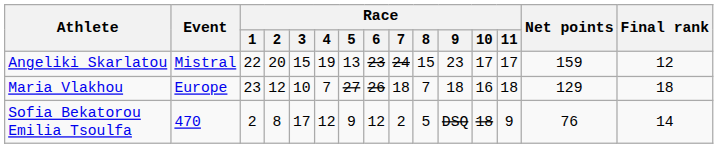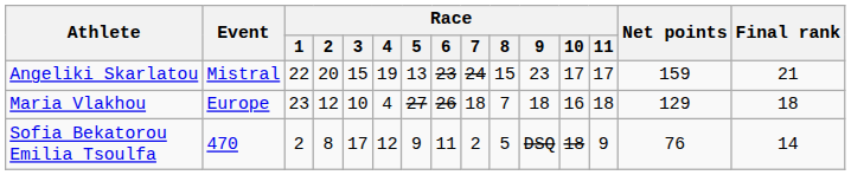 <table class="wikitable" style="font-size:90%">
 <tr>
 <th rowspan="2">Athlete</th>
 <th rowspan="2">Event</th>
 <th colspan=11>Race</th>
 <th rowspan=2>Net points</th>
 <th rowspan=2>Final rank</th>
 </tr>
 <tr style="font-size:95%">
 <th>1</th>
 <th>2</th>
 <th>3</th>
 <th>4</th>
 <th>5</th>
 <th>6</th>
 <th>7</th>
 <th>8</th>
 <th>9</th>
 <th>10</th>
 <th>11</th>
 </tr>
 <tr align=center>
 <td align=left><a href='#'>Angeliki Skarlatou</a></td>
 <td align=left><a href='#'>Mistral</a></td>
 <td>22</td>
 <td>20</td>
 <td>15</td>
 <td>19</td>
 <td>13</td>
 <td><s>23</s></td>
 <td><s>24</s></td>
 <td>15</td>
 <td>23</td>
 <td>17</td>
 <td>17</td>
 <td>159</td>
-<td>12</td>
+<td>21</td>
 </tr>
 <tr align=center>
 <td align=left><a href='#'>Maria Vlakhou</a></td>
 <td align=left><a href='#'>Europe</a></td>
 <td>23</td>
 <td>12</td>
 <td>10</td>
-<td>7</td>
+<td>4</td>
 <td><s>27</s></td>
 <td><s>26</s></td>
 <td>18</td>
 <td>7</td>
 <td>18</td>
 <td>16</td>
 <td>18</td>
 <td>129</td>
 <td>18</td>
 </tr>
 <tr align=center>
 <td align=left><a href='#'>Sofia Bekatorou</a><br><a href='#'>Emilia Tsoulfa</a></td>
 <td align=left><a href='#'>470</a></td>
 <td>2</td>
 <td>8</td>
 <td>17</td>
 <td>12</td>
 <td>9</td>
-<td>12</td>
+<td>11</td>
 <td>2</td>
 <td>5</td>
 <td><s>DSQ</s></td>
 <td><s>18</s></td>
 <td>9</td>
 <td>76</td>
 <td>14</td>
 </tr>
 </table>
